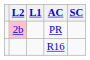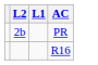 <table class="wikitable" style="text-align:center;">
 <tr>
 <th></th>
 <th><a href='#'>L2</a></th>
 <th><a href='#'>L1</a></th>
 <th><a href='#'>AC</a></th>
-<th><a href='#'>SC</a></th>
 </tr>
 <tr>
 <td></td>
-<td style="background: pink;"><a href='#'>2b</a></td>
+<td><a href='#'>2b</a></td>
 <td></td>
 <td><a href='#'>PR</a></td>
-<td></td>
 </tr>
 <tr>
 <td></td>
 <td></td>
 <td><a href='#'></a></td>
 <td><a href='#'>R16</a></td>
-<td></td>
 </tr>
 </table>
